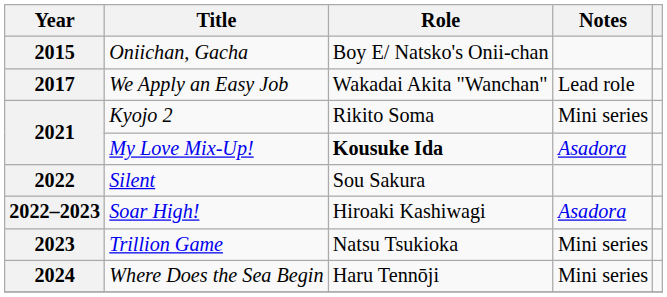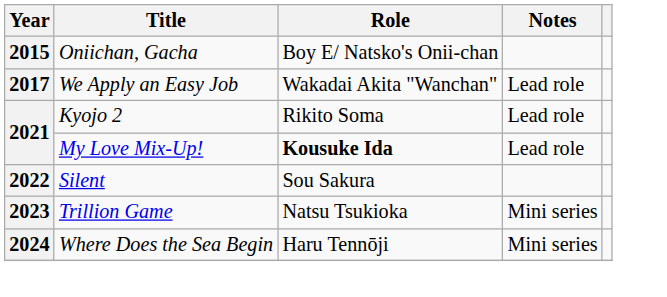 <table class="wikitable plainrowheaders">
 <tr>
 <th scope="col">Year</th>
 <th scope="col">Title</th>
 <th scope="col">Role</th>
 <th scope="col">Notes</th>
 <th class="unsortable" scope="col"></th>
 </tr>
 <tr>
 <th scope="row">2015</th>
 <td><em>Oniichan, Gacha</em></td>
 <td>Boy E/ Natsko's Onii-chan</td>
 <td></td>
 <td style="text-align:center"></td>
 </tr>
 <tr>
 <th scope="row">2017</th>
 <td><em>We Apply an Easy Job</em></td>
 <td>Wakadai Akita "Wanchan"</td>
 <td>Lead role</td>
 <td style="text-align:center"></td>
 </tr>
 <tr>
 <th scope="row" rowspan="2">2021</th>
 <td><em>Kyojo 2</em></td>
 <td>Rikito Soma</td>
-<td>Mini series</td>
+<td>Lead role</td>
 <td style="text-align:center"></td>
 </tr>
 <tr>
 <td><em><a href='#'>My Love Mix-Up!</a></em></td>
 <td><strong>Kousuke Ida</strong></td>
-<td><em><a href='#'>Asadora</a></em></td>
+<td>Lead role</td>
 <td style="text-align:center"></td>
 </tr>
 <tr>
 <th scope="row">2022</th>
 <td><em><a href='#'>Silent</a></em></td>
 <td>Sou Sakura</td>
 <td></td>
-<td style="text-align:center"></td>
-</tr>
-<tr>
-<th scope="row">2022–2023</th>
-<td><em><a href='#'>Soar High!</a></em></td>
-<td>Hiroaki Kashiwagi</td>
-<td><em><a href='#'>Asadora</a></em></td>
 <td style="text-align:center"></td>
 </tr>
 <tr>
 <th scope="row">2023</th>
 <td><em><a href='#'>Trillion Game</a></em></td>
 <td>Natsu Tsukioka</td>
 <td>Mini series</td>
 <td style="text-align:center"></td>
 </tr>
 <tr>
 <th scope="row">2024</th>
 <td><em>Where Does the Sea Begin</em></td>
 <td>Haru Tennōji</td>
 <td>Mini series</td>
 <td style="text-align:center"></td>
 </tr>
 <tr>
 </tr>
 </table>
